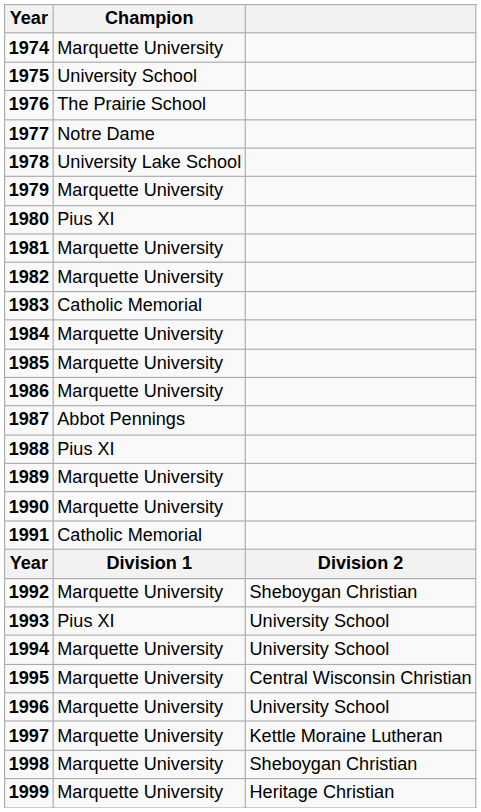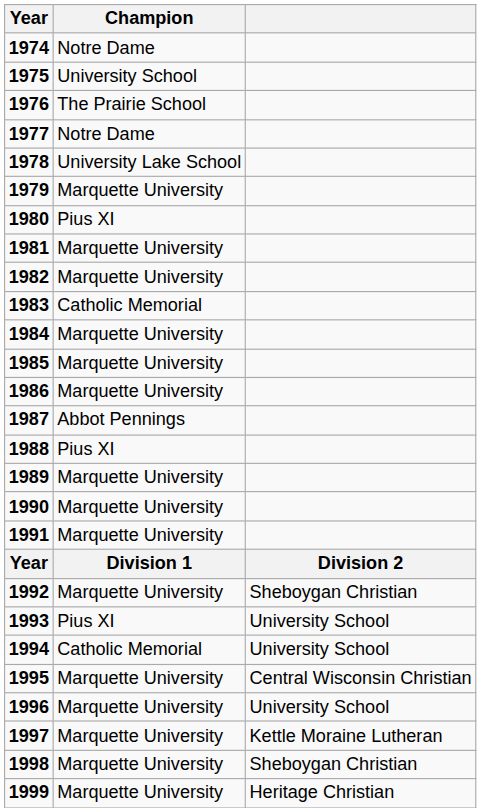 <table class="wikitable mw-collapsible mw-collapsed">
 <tr>
 <th>Year</th>
 <th>Champion</th>
 <th></th>
 </tr>
 <tr>
 <td><strong>1974</strong></td>
-<td>Marquette University</td>
+<td>Notre Dame</td>
 <td></td>
 </tr>
 <tr>
 <td><strong>1975</strong></td>
 <td>University School</td>
 <td></td>
 </tr>
 <tr>
 <td><strong>1976</strong></td>
 <td>The Prairie School</td>
 <td></td>
 </tr>
 <tr>
 <td><strong>1977</strong></td>
 <td>Notre Dame</td>
 <td></td>
 </tr>
 <tr>
 <td><strong>1978</strong></td>
 <td>University Lake School</td>
 <td></td>
 </tr>
 <tr>
 <td><strong>1979</strong></td>
 <td>Marquette University</td>
 <td></td>
 </tr>
 <tr>
 <td><strong>1980</strong></td>
 <td>Pius XI</td>
 <td></td>
 </tr>
 <tr>
 <td><strong>1981</strong></td>
 <td>Marquette University</td>
 <td></td>
 </tr>
 <tr>
 <td><strong>1982</strong></td>
 <td>Marquette University</td>
 <td></td>
 </tr>
 <tr>
 <td><strong>1983</strong></td>
 <td>Catholic Memorial</td>
 <td></td>
 </tr>
 <tr>
 <td><strong>1984</strong></td>
 <td>Marquette University</td>
 <td></td>
 </tr>
 <tr>
 <td><strong>1985</strong></td>
 <td>Marquette University</td>
 <td></td>
 </tr>
 <tr>
 <td><strong>1986</strong></td>
 <td>Marquette University</td>
 <td></td>
 </tr>
 <tr>
 <td><strong>1987</strong></td>
 <td>Abbot Pennings</td>
 <td></td>
 </tr>
 <tr>
 <td><strong>1988</strong></td>
 <td>Pius XI</td>
 <td></td>
 </tr>
 <tr>
 <td><strong>1989</strong></td>
 <td>Marquette University</td>
 <td></td>
 </tr>
 <tr>
 <td><strong>1990</strong></td>
 <td>Marquette University</td>
 <td></td>
 </tr>
 <tr>
 <td><strong>1991</strong></td>
-<td>Catholic Memorial</td>
+<td>Marquette University</td>
 <td></td>
 </tr>
 <tr>
 <th>Year</th>
 <th>Division 1</th>
 <th>Division 2</th>
 </tr>
 <tr>
 <td><strong>1992</strong></td>
 <td>Marquette University</td>
 <td>Sheboygan Christian</td>
 </tr>
 <tr>
 <td><strong>1993</strong></td>
 <td>Pius XI</td>
 <td>University School</td>
 </tr>
 <tr>
 <td><strong>1994</strong></td>
-<td>Marquette University</td>
+<td>Catholic Memorial</td>
 <td>University School</td>
 </tr>
 <tr>
 <td><strong>1995</strong></td>
 <td>Marquette University</td>
 <td>Central Wisconsin Christian</td>
 </tr>
 <tr>
 <td><strong>1996</strong></td>
 <td>Marquette University</td>
 <td>University School</td>
 </tr>
 <tr>
 <td><strong>1997</strong></td>
 <td>Marquette University</td>
 <td>Kettle Moraine Lutheran</td>
 </tr>
 <tr>
 <td><strong>1998</strong></td>
 <td>Marquette University</td>
 <td>Sheboygan Christian</td>
 </tr>
 <tr>
 <td><strong>1999</strong></td>
 <td>Marquette University</td>
 <td>Heritage Christian</td>
 </tr>
 </table>
